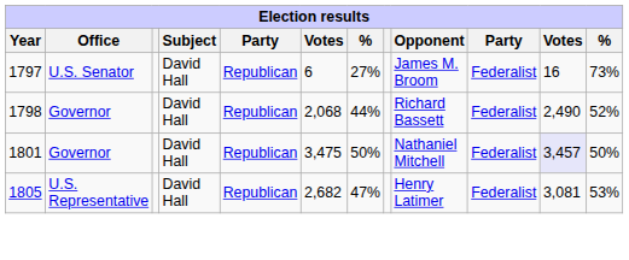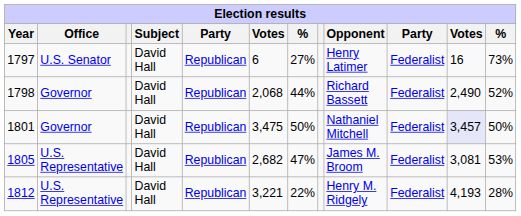 <table class=wikitable style="width: 94%" style="text-align: center;" align="center">
 <tr bgcolor=#cccccc>
 <th colspan=12 style="background: #ccccff;">Election results</th>
 </tr>
 <tr>
 <th><strong>Year</strong></th>
 <th><strong>Office</strong></th>
 <th></th>
 <th><strong>Subject</strong></th>
 <th><strong>Party</strong></th>
 <th><strong>Votes</strong></th>
 <th><strong>%</strong></th>
 <th></th>
 <th><strong>Opponent</strong></th>
 <th><strong>Party</strong></th>
 <th><strong>Votes</strong></th>
 <th><strong>%</strong></th>
 </tr>
 <tr>
 <td>1797</td>
 <td><a href='#'>U.S. Senator</a></td>
 <td></td>
 <td>David Hall</td>
 <td><a href='#'>Republican</a></td>
 <td>6</td>
 <td>27%</td>
 <td></td>
-<td><a href='#'>James M. Broom</a></td>
+<td><a href='#'>Henry Latimer</a></td>
 <td><a href='#'>Federalist</a></td>
 <td>16</td>
 <td>73%</td>
 </tr>
 <tr>
 <td>1798</td>
 <td><a href='#'>Governor</a></td>
 <td></td>
 <td>David Hall</td>
 <td><a href='#'>Republican</a></td>
 <td>2,068</td>
 <td>44%</td>
 <td></td>
 <td><a href='#'>Richard Bassett</a></td>
 <td><a href='#'>Federalist</a></td>
 <td>2,490</td>
 <td>52%</td>
 </tr>
 <tr>
 <td>1801</td>
 <td><a href='#'>Governor</a></td>
 <td></td>
 <td>David Hall</td>
 <td><a href='#'>Republican</a></td>
 <td>3,475</td>
 <td>50%</td>
 <td></td>
 <td><a href='#'>Nathaniel Mitchell</a></td>
 <td><a href='#'>Federalist</a></td>
 <td style="background: lavender;">3,457</td>
 <td>50%</td>
 </tr>
 <tr>
 <td><a href='#'>1805</a></td>
 <td><a href='#'>U.S. Representative</a></td>
 <td></td>
 <td>David Hall</td>
 <td><a href='#'>Republican</a></td>
 <td>2,682</td>
 <td>47%</td>
 <td></td>
-<td><a href='#'>Henry Latimer</a></td>
+<td><a href='#'>James M. Broom</a></td>
 <td><a href='#'>Federalist</a></td>
 <td>3,081</td>
 <td>53%</td>
 </tr>
+<tr>
+<td><a href='#'>1812</a></td>
+<td><a href='#'>U.S. Representative</a></td>
+<td></td>
+<td>David Hall</td>
+<td><a href='#'>Republican</a></td>
+<td>3,221</td>
+<td>22%</td>
+<td></td>
+<td><a href='#'>Henry M. Ridgely</a></td>
+<td><a href='#'>Federalist</a></td>
+<td>4,193</td>
+<td>28%</td>
+</tr>
 </table>
